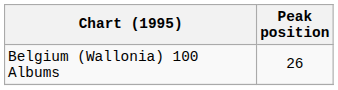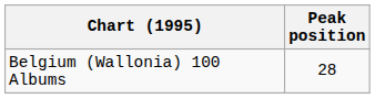 <table class="wikitable sortable" border="1">
 <tr>
 <th scope="col" style="width:17em;">Chart (1995)</th>
 <th scope="col">Peak<br>position</th>
 </tr>
 <tr>
 <td>Belgium (Wallonia) 100 Albums</td>
-<td style="text-align:center;">26</td>
+<td style="text-align:center;">28</td>
 </tr>
 <tr>
 </tr>
 </table>
